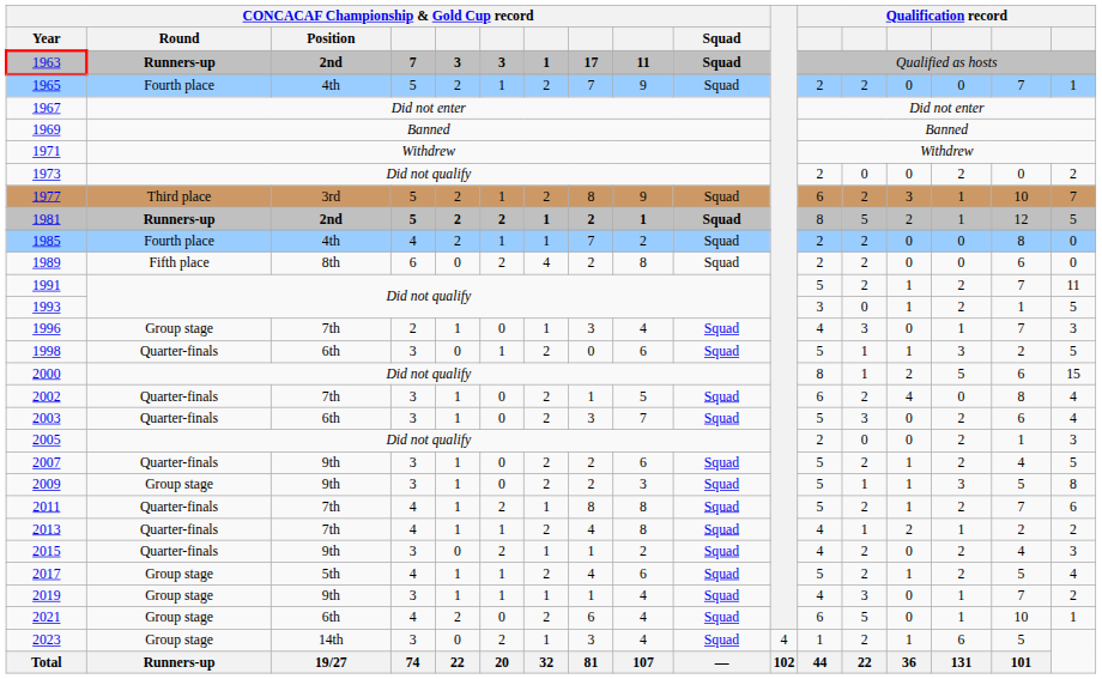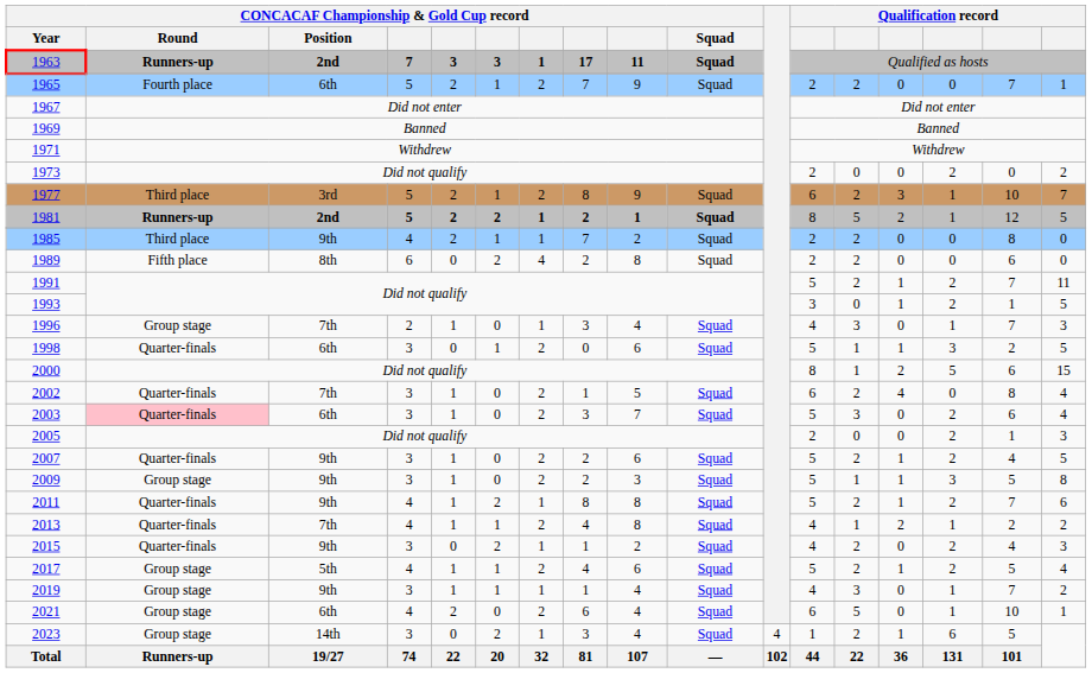 <table class="wikitable" style="text-align: center;">
 <tr>
 <th colspan=10><a href='#'>CONCACAF Championship</a> & <a href='#'>Gold Cup</a> record</th>
 <th width=1% rowspan=30></th>
 <th colspan=6><a href='#'>Qualification</a> record</th>
 </tr>
 <tr>
 <th>Year</th>
 <th>Round</th>
 <th>Position</th>
 <th></th>
 <th></th>
 <th></th>
 <th></th>
 <th></th>
 <th></th>
 <th>Squad</th>
 <th></th>
 <th></th>
 <th></th>
 <th></th>
 <th></th>
 <th></th>
 </tr>
 <tr style="background:silver;">
 <td style="border: 3px solid red"> <a href='#'>1963</a></td>
 <td><strong>Runners-up</strong></td>
 <td><strong>2nd</strong></td>
 <td><strong>7</strong></td>
 <td><strong>3</strong></td>
 <td><strong>3</strong></td>
 <td><strong>1</strong></td>
 <td><strong>17</strong></td>
 <td><strong>11</strong></td>
 <td><strong>Squad</strong></td>
 <td colspan=6><em>Qualified as hosts</em></td>
 </tr>
 <tr>
 </tr>
 <tr style="background:#9acdff;">
 <td> <a href='#'>1965</a></td>
 <td>Fourth place</td>
-<td>4th</td>
+<td>6th</td>
 <td>5</td>
 <td>2</td>
 <td>1</td>
 <td>2</td>
 <td>7</td>
 <td>9</td>
 <td>Squad</td>
 <td>2</td>
 <td>2</td>
 <td>0</td>
 <td>0</td>
 <td>7</td>
 <td>1</td>
 </tr>
 <tr>
 <td> <a href='#'>1967</a></td>
 <td colspan=9><em>Did not enter</em></td>
 <td colspan=6><em>Did not enter</em></td>
 </tr>
 <tr>
 <td> <a href='#'>1969</a></td>
 <td colspan=9><em>Banned</em></td>
 <td colspan=6><em>Banned</em></td>
 </tr>
 <tr>
 <td> <a href='#'>1971</a></td>
 <td colspan=9><em>Withdrew</em></td>
 <td colspan=6><em>Withdrew</em></td>
 </tr>
 <tr>
 <td> <a href='#'>1973</a></td>
 <td colspan=9><em>Did not qualify</em></td>
 <td>2</td>
 <td>0</td>
 <td>0</td>
 <td>2</td>
 <td>0</td>
 <td>2</td>
 </tr>
 <tr style="background:#c96;">
 <td> <a href='#'>1977</a></td>
 <td>Third place</td>
 <td>3rd</td>
 <td>5</td>
 <td>2</td>
 <td>1</td>
 <td>2</td>
 <td>8</td>
 <td>9</td>
 <td>Squad</td>
 <td>6</td>
 <td>2</td>
 <td>3</td>
 <td>1</td>
 <td>10</td>
 <td>7</td>
 </tr>
 <tr style="background:silver;">
 <td> <a href='#'>1981</a></td>
 <td><strong>Runners-up</strong></td>
 <td><strong>2nd</strong></td>
 <td><strong>5</strong></td>
 <td><strong>2</strong></td>
 <td><strong>2</strong></td>
 <td><strong>1</strong></td>
 <td><strong>2</strong></td>
 <td><strong>1</strong></td>
 <td><strong>Squad</strong></td>
 <td>8</td>
 <td>5</td>
 <td>2</td>
 <td>1</td>
 <td>12</td>
 <td>5</td>
 </tr>
 <tr>
 </tr>
 <tr style="background:#9acdff;">
 <td><a href='#'>1985</a></td>
-<td>Fourth place</td>
-<td>4th</td>
+<td>Third place</td>
+<td>9th</td>
 <td>4</td>
 <td>2</td>
 <td>1</td>
 <td>1</td>
 <td>7</td>
 <td>2</td>
 <td>Squad</td>
 <td>2</td>
 <td>2</td>
 <td>0</td>
 <td>0</td>
 <td>8</td>
 <td>0</td>
 </tr>
 <tr>
 <td><a href='#'>1989</a></td>
 <td>Fifth place</td>
 <td>8th</td>
 <td>6</td>
 <td>0</td>
 <td>2</td>
 <td>4</td>
 <td>2</td>
 <td>8</td>
 <td>Squad</td>
 <td>2</td>
 <td>2</td>
 <td>0</td>
 <td>0</td>
 <td>6</td>
 <td>0</td>
 </tr>
 <tr>
 <td> <a href='#'>1991</a></td>
 <td colspan=9 rowspan=2><em>Did not qualify</em></td>
 <td>5</td>
 <td>2</td>
 <td>1</td>
 <td>2</td>
 <td>7</td>
 <td>11</td>
 </tr>
 <tr>
 <td>  <a href='#'>1993</a></td>
 <td>3</td>
 <td>0</td>
 <td>1</td>
 <td>2</td>
 <td>1</td>
 <td>5</td>
 </tr>
 <tr>
 <td> <a href='#'>1996</a></td>
 <td>Group stage</td>
 <td>7th</td>
 <td>2</td>
 <td>1</td>
 <td>0</td>
 <td>1</td>
 <td>3</td>
 <td>4</td>
 <td><a href='#'>Squad</a></td>
 <td>4</td>
 <td>3</td>
 <td>0</td>
 <td>1</td>
 <td>7</td>
 <td>3</td>
 </tr>
 <tr>
 <td> <a href='#'>1998</a></td>
 <td>Quarter-finals</td>
 <td>6th</td>
 <td>3</td>
 <td>0</td>
 <td>1</td>
 <td>2</td>
 <td>0</td>
 <td>6</td>
 <td><a href='#'>Squad</a></td>
 <td>5</td>
 <td>1</td>
 <td>1</td>
 <td>3</td>
 <td>2</td>
 <td>5</td>
 </tr>
 <tr>
 <td> <a href='#'>2000</a></td>
 <td colspan=9><em>Did not qualify</em></td>
 <td>8</td>
 <td>1</td>
 <td>2</td>
 <td>5</td>
 <td>6</td>
 <td>15</td>
 </tr>
 <tr>
 <td> <a href='#'>2002</a></td>
 <td>Quarter-finals</td>
 <td>7th</td>
 <td>3</td>
 <td>1</td>
 <td>0</td>
 <td>2</td>
 <td>1</td>
 <td>5</td>
 <td><a href='#'>Squad</a></td>
 <td>6</td>
 <td>2</td>
 <td>4</td>
 <td>0</td>
 <td>8</td>
 <td>4</td>
 </tr>
 <tr>
 <td>  <a href='#'>2003</a></td>
-<td>Quarter-finals</td>
+<td style="background: pink;">Quarter-finals</td>
 <td>6th</td>
 <td>3</td>
 <td>1</td>
 <td>0</td>
 <td>2</td>
 <td>3</td>
 <td>7</td>
 <td><a href='#'>Squad</a></td>
 <td>5</td>
 <td>3</td>
 <td>0</td>
 <td>2</td>
 <td>6</td>
 <td>4</td>
 </tr>
 <tr>
 <td> <a href='#'>2005</a></td>
 <td colspan=9><em>Did not qualify</em></td>
 <td>2</td>
 <td>0</td>
 <td>0</td>
 <td>2</td>
 <td>1</td>
 <td>3</td>
 </tr>
 <tr>
 <td> <a href='#'>2007</a></td>
 <td>Quarter-finals</td>
 <td>9th</td>
 <td>3</td>
 <td>1</td>
 <td>0</td>
 <td>2</td>
 <td>2</td>
 <td>6</td>
 <td><a href='#'>Squad</a></td>
 <td>5</td>
 <td>2</td>
 <td>1</td>
 <td>2</td>
 <td>4</td>
 <td>5</td>
 </tr>
 <tr>
 <td> <a href='#'>2009</a></td>
 <td>Group stage</td>
 <td>9th</td>
 <td>3</td>
 <td>1</td>
 <td>0</td>
 <td>2</td>
 <td>2</td>
 <td>3</td>
 <td><a href='#'>Squad</a></td>
 <td>5</td>
 <td>1</td>
 <td>1</td>
 <td>3</td>
 <td>5</td>
 <td>8</td>
 </tr>
 <tr>
 <td> <a href='#'>2011</a></td>
 <td>Quarter-finals</td>
-<td>7th</td>
+<td>9th</td>
 <td>4</td>
 <td>1</td>
 <td>2</td>
 <td>1</td>
 <td>8</td>
 <td>8</td>
 <td><a href='#'>Squad</a></td>
 <td>5</td>
 <td>2</td>
 <td>1</td>
 <td>2</td>
 <td>7</td>
 <td>6</td>
 </tr>
 <tr>
 <td> <a href='#'>2013</a></td>
 <td>Quarter-finals</td>
 <td>7th</td>
 <td>4</td>
 <td>1</td>
 <td>1</td>
 <td>2</td>
 <td>4</td>
 <td>8</td>
 <td><a href='#'>Squad</a></td>
 <td>4</td>
 <td>1</td>
 <td>2</td>
 <td>1</td>
 <td>2</td>
 <td>2</td>
 </tr>
 <tr>
 <td>  <a href='#'>2015</a></td>
 <td>Quarter-finals</td>
 <td>9th</td>
 <td>3</td>
 <td>0</td>
 <td>2</td>
 <td>1</td>
 <td>1</td>
 <td>2</td>
 <td><a href='#'>Squad</a></td>
 <td>4</td>
 <td>2</td>
 <td>0</td>
 <td>2</td>
 <td>4</td>
 <td>3</td>
 </tr>
 <tr>
 <td> <a href='#'>2017</a></td>
 <td>Group stage</td>
 <td>5th</td>
 <td>4</td>
 <td>1</td>
 <td>1</td>
 <td>2</td>
 <td>4</td>
 <td>6</td>
 <td><a href='#'>Squad</a></td>
 <td>5</td>
 <td>2</td>
 <td>1</td>
 <td>2</td>
 <td>5</td>
 <td>4</td>
 </tr>
 <tr>
 <td>   <a href='#'>2019</a></td>
 <td>Group stage</td>
 <td>9th</td>
 <td>3</td>
 <td>1</td>
 <td>1</td>
 <td>1</td>
 <td>1</td>
 <td>4</td>
 <td><a href='#'>Squad</a></td>
 <td>4</td>
 <td>3</td>
 <td>0</td>
 <td>1</td>
 <td>7</td>
 <td>2</td>
 </tr>
 <tr>
 <td> <a href='#'>2021</a></td>
 <td>Group stage</td>
 <td>6th</td>
 <td>4</td>
 <td>2</td>
 <td>0</td>
 <td>2</td>
 <td>6</td>
 <td>4</td>
 <td><a href='#'>Squad</a></td>
 <td>6</td>
 <td>5</td>
 <td>0</td>
 <td>1</td>
 <td>10</td>
 <td>1</td>
 </tr>
 <tr>
 <td>  <a href='#'>2023</a></td>
 <td>Group stage</td>
 <td>14th</td>
 <td>3</td>
 <td>0</td>
 <td>2</td>
 <td>1</td>
 <td>3</td>
 <td>4</td>
 <td><a href='#'>Squad</a></td>
 <td>4</td>
 <td>1</td>
 <td>2</td>
 <td>1</td>
 <td>6</td>
 <td>5</td>
 </tr>
 <tr>
 <th>Total</th>
 <th>Runners-up</th>
 <th>19/27</th>
 <th>74</th>
 <th>22</th>
 <th>20</th>
 <th>32</th>
 <th>81</th>
 <th>107</th>
 <th>—</th>
 <th>102</th>
 <th>44</th>
 <th>22</th>
 <th>36</th>
 <th>131</th>
 <th>101</th>
 </tr>
 </table>
